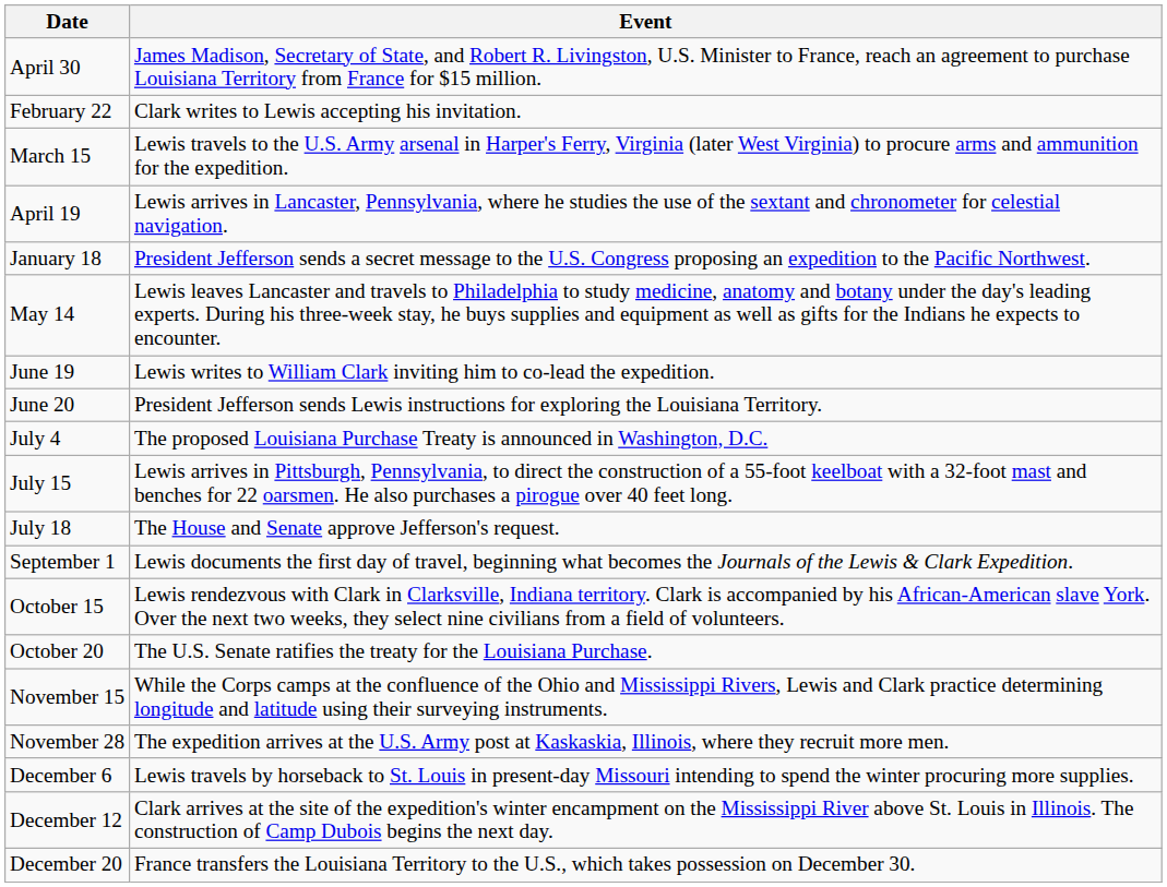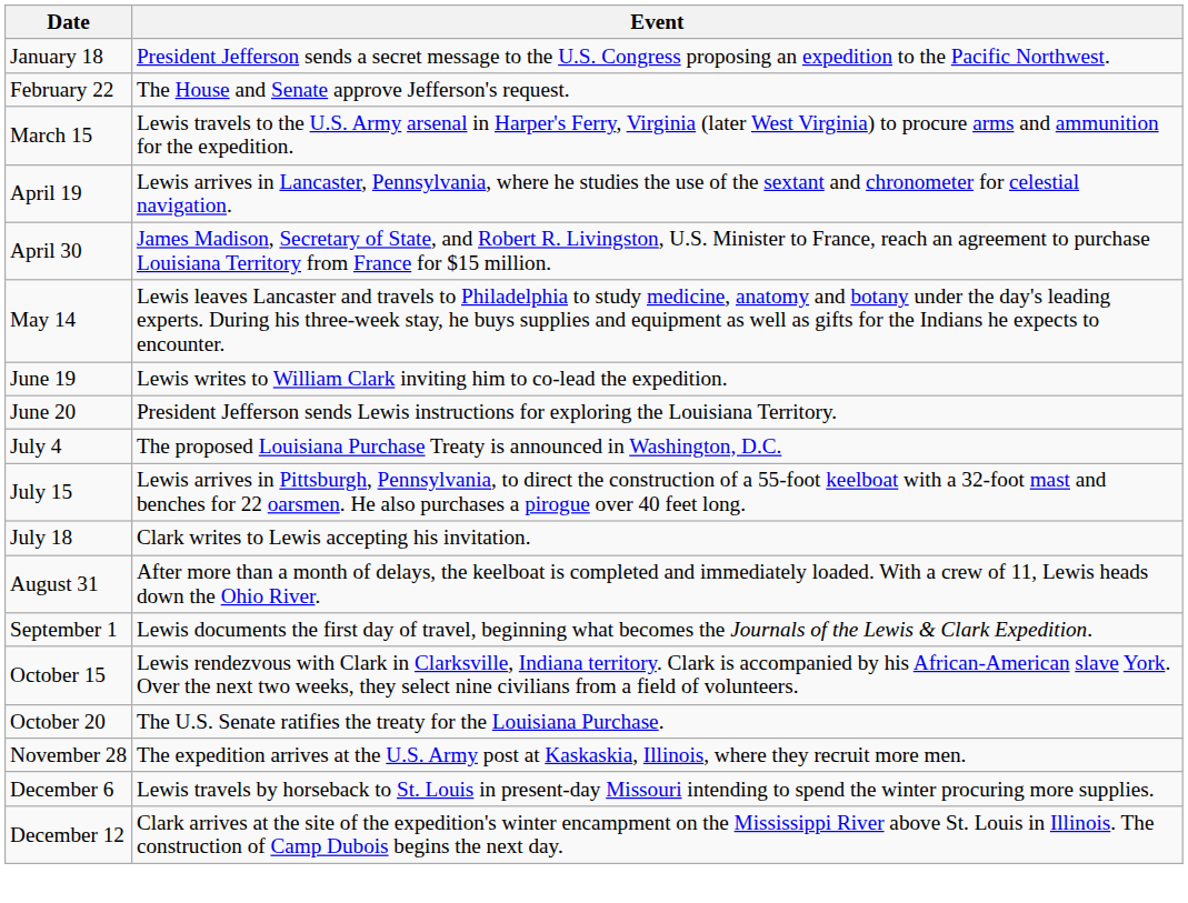 <table class="wikitable" style="width:100%;">
 <tr>
 <th style="width:10%">Date</th>
 <th style="width:90%">Event</th>
 </tr>
 <tr>
-<td>April 30</td>
-<td><a href='#'>James Madison</a>, <a href='#'>Secretary of State</a>, and <a href='#'>Robert R. Livingston</a>, U.S. Minister to France, reach an agreement to purchase  <a href='#'>Louisiana Territory</a> from <a href='#'>France</a> for $15 million.</td>
+<td>January 18</td>
+<td><a href='#'>President Jefferson</a> sends a secret message to the <a href='#'>U.S. Congress</a> proposing an <a href='#'>expedition</a> to the <a href='#'>Pacific Northwest</a>.</td>
 </tr>
 <tr>
 <td>February 22</td>
-<td>Clark writes to Lewis accepting his invitation.</td>
+<td>The <a href='#'>House</a> and <a href='#'>Senate</a> approve Jefferson's request.</td>
 </tr>
 <tr>
 <td>March 15</td>
 <td>Lewis travels to the <a href='#'>U.S. Army</a> <a href='#'>arsenal</a> in <a href='#'>Harper's Ferry</a>, <a href='#'>Virginia</a> (later <a href='#'>West Virginia</a>) to procure <a href='#'>arms</a> and <a href='#'>ammunition</a> for the expedition.</td>
 </tr>
 <tr>
 <td>April 19</td>
 <td>Lewis arrives in <a href='#'>Lancaster</a>, <a href='#'>Pennsylvania</a>, where he studies the use of the <a href='#'>sextant</a> and <a href='#'>chronometer</a> for <a href='#'>celestial navigation</a>.</td>
 </tr>
 <tr>
-<td>January 18</td>
-<td><a href='#'>President Jefferson</a> sends a secret message to the <a href='#'>U.S. Congress</a> proposing an <a href='#'>expedition</a> to the <a href='#'>Pacific Northwest</a>.</td>
+<td>April 30</td>
+<td><a href='#'>James Madison</a>, <a href='#'>Secretary of State</a>, and <a href='#'>Robert R. Livingston</a>, U.S. Minister to France, reach an agreement to purchase  <a href='#'>Louisiana Territory</a> from <a href='#'>France</a> for $15 million.</td>
 </tr>
 <tr>
 <td>May 14</td>
 <td>Lewis leaves Lancaster and travels to <a href='#'>Philadelphia</a> to study <a href='#'>medicine</a>, <a href='#'>anatomy</a> and <a href='#'>botany</a> under the day's leading experts. During his three-week stay, he buys supplies and equipment as well as gifts for the Indians he expects to encounter.</td>
 </tr>
 <tr>
 <td>June 19</td>
 <td>Lewis writes to <a href='#'>William Clark</a> inviting him to co-lead the expedition.</td>
 </tr>
 <tr>
 <td>June 20</td>
 <td>President Jefferson sends Lewis instructions for exploring the Louisiana Territory.</td>
 </tr>
 <tr>
 <td>July 4</td>
 <td>The proposed <a href='#'>Louisiana Purchase</a> Treaty is announced in <a href='#'>Washington, D.C.</a></td>
 </tr>
 <tr>
 <td>July 15</td>
 <td>Lewis arrives in <a href='#'>Pittsburgh</a>, <a href='#'>Pennsylvania</a>, to direct the construction of a 55-foot <a href='#'>keelboat</a> with a 32-foot <a href='#'>mast</a> and benches for 22 <a href='#'>oarsmen</a>. He also purchases a <a href='#'>pirogue</a> over 40 feet long.</td>
 </tr>
 <tr>
 <td>July 18</td>
-<td>The <a href='#'>House</a> and <a href='#'>Senate</a> approve Jefferson's request.</td>
+<td>Clark writes to Lewis accepting his invitation.</td>
+</tr>
+<tr>
+<td>August 31</td>
+<td>After more than a month of delays, the keelboat is completed and immediately loaded. With a crew of 11, Lewis heads down the <a href='#'>Ohio River</a>.</td>
 </tr>
 <tr>
 <td>September 1</td>
 <td>Lewis documents the first day of travel, beginning what becomes the <em>Journals of the Lewis & Clark Expedition</em>.</td>
 </tr>
 <tr>
 <td>October 15</td>
 <td>Lewis rendezvous with Clark in <a href='#'>Clarksville</a>, <a href='#'>Indiana territory</a>. Clark is accompanied by his <a href='#'>African-American</a> <a href='#'>slave</a> <a href='#'>York</a>. Over the next two weeks, they select nine civilians from a field of volunteers.</td>
 </tr>
 <tr>
 <td>October 20</td>
 <td>The U.S. Senate ratifies the treaty for the <a href='#'>Louisiana Purchase</a>.</td>
 </tr>
 <tr>
-<td>November 15</td>
-<td>While the Corps camps at the confluence of the Ohio and <a href='#'>Mississippi Rivers</a>, Lewis and Clark practice determining <a href='#'>longitude</a> and <a href='#'>latitude</a> using their surveying instruments.</td>
-</tr>
-<tr>
 <td>November 28</td>
 <td>The expedition arrives at the <a href='#'>U.S. Army</a> post at <a href='#'>Kaskaskia</a>, <a href='#'>Illinois</a>, where they recruit more men.</td>
 </tr>
 <tr>
 <td>December 6</td>
 <td>Lewis travels by horseback to <a href='#'>St. Louis</a> in present-day <a href='#'>Missouri</a> intending to spend the winter procuring more supplies.</td>
 </tr>
 <tr>
 <td>December 12</td>
 <td>Clark arrives at the site of the expedition's winter encampment on the <a href='#'>Mississippi River</a> above St. Louis in <a href='#'>Illinois</a>. The construction of <a href='#'>Camp Dubois</a> begins the next day.</td>
 </tr>
-<tr>
-<td>December 20</td>
-<td>France transfers the Louisiana Territory to the U.S., which takes possession on December 30.</td>
-</tr>
 </table>
